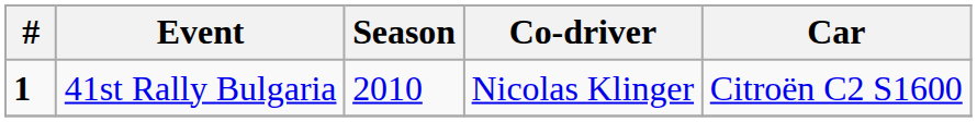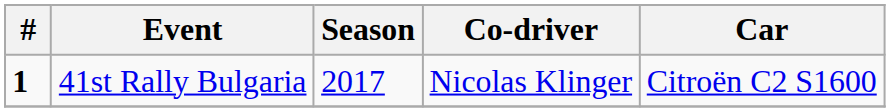 <table class="wikitable">
 <tr>
 <th> # </th>
 <th>Event</th>
 <th>Season</th>
 <th>Co-driver</th>
 <th>Car</th>
 </tr>
 <tr>
 <td><strong>1</strong></td>
 <td> <a href='#'>41st Rally Bulgaria</a></td>
-<td><a href='#'>2010</a></td>
+<td><a href='#'>2017</a></td>
 <td> <a href='#'>Nicolas Klinger</a></td>
 <td><a href='#'>Citroën C2 S1600</a></td>
 </tr>
 <tr>
 </tr>
 </table>
